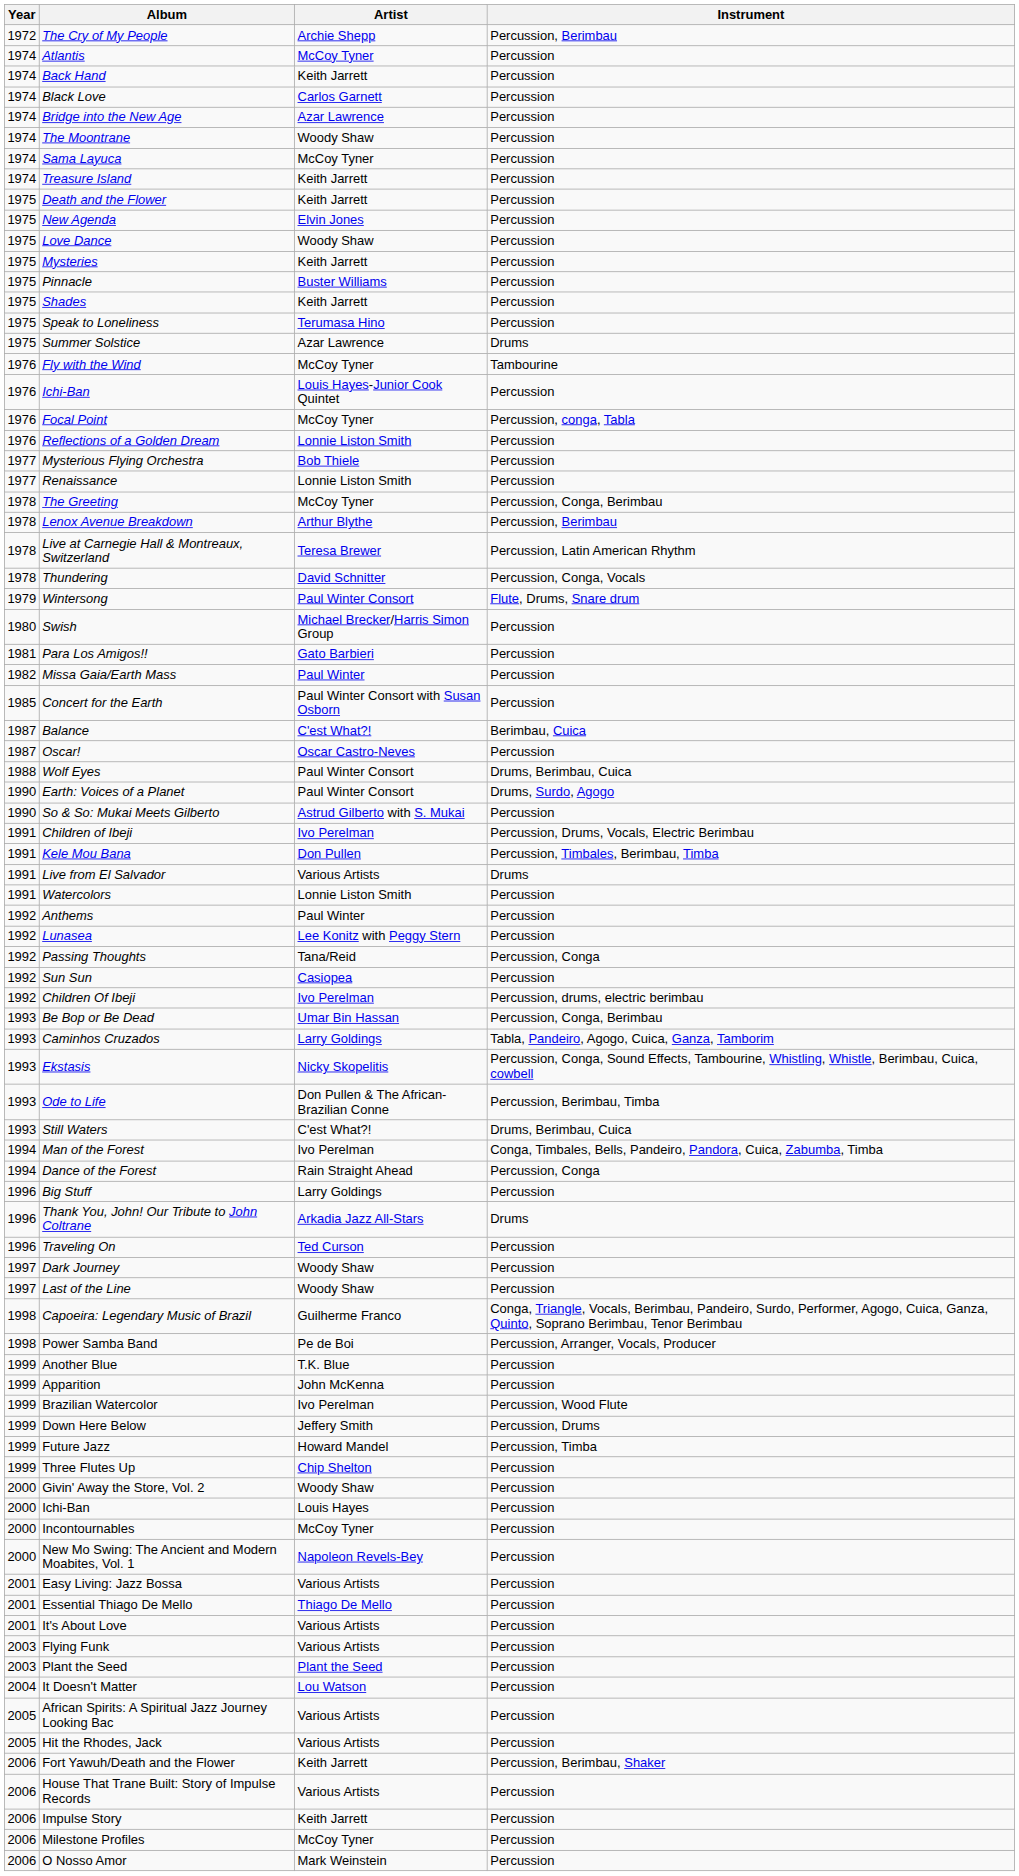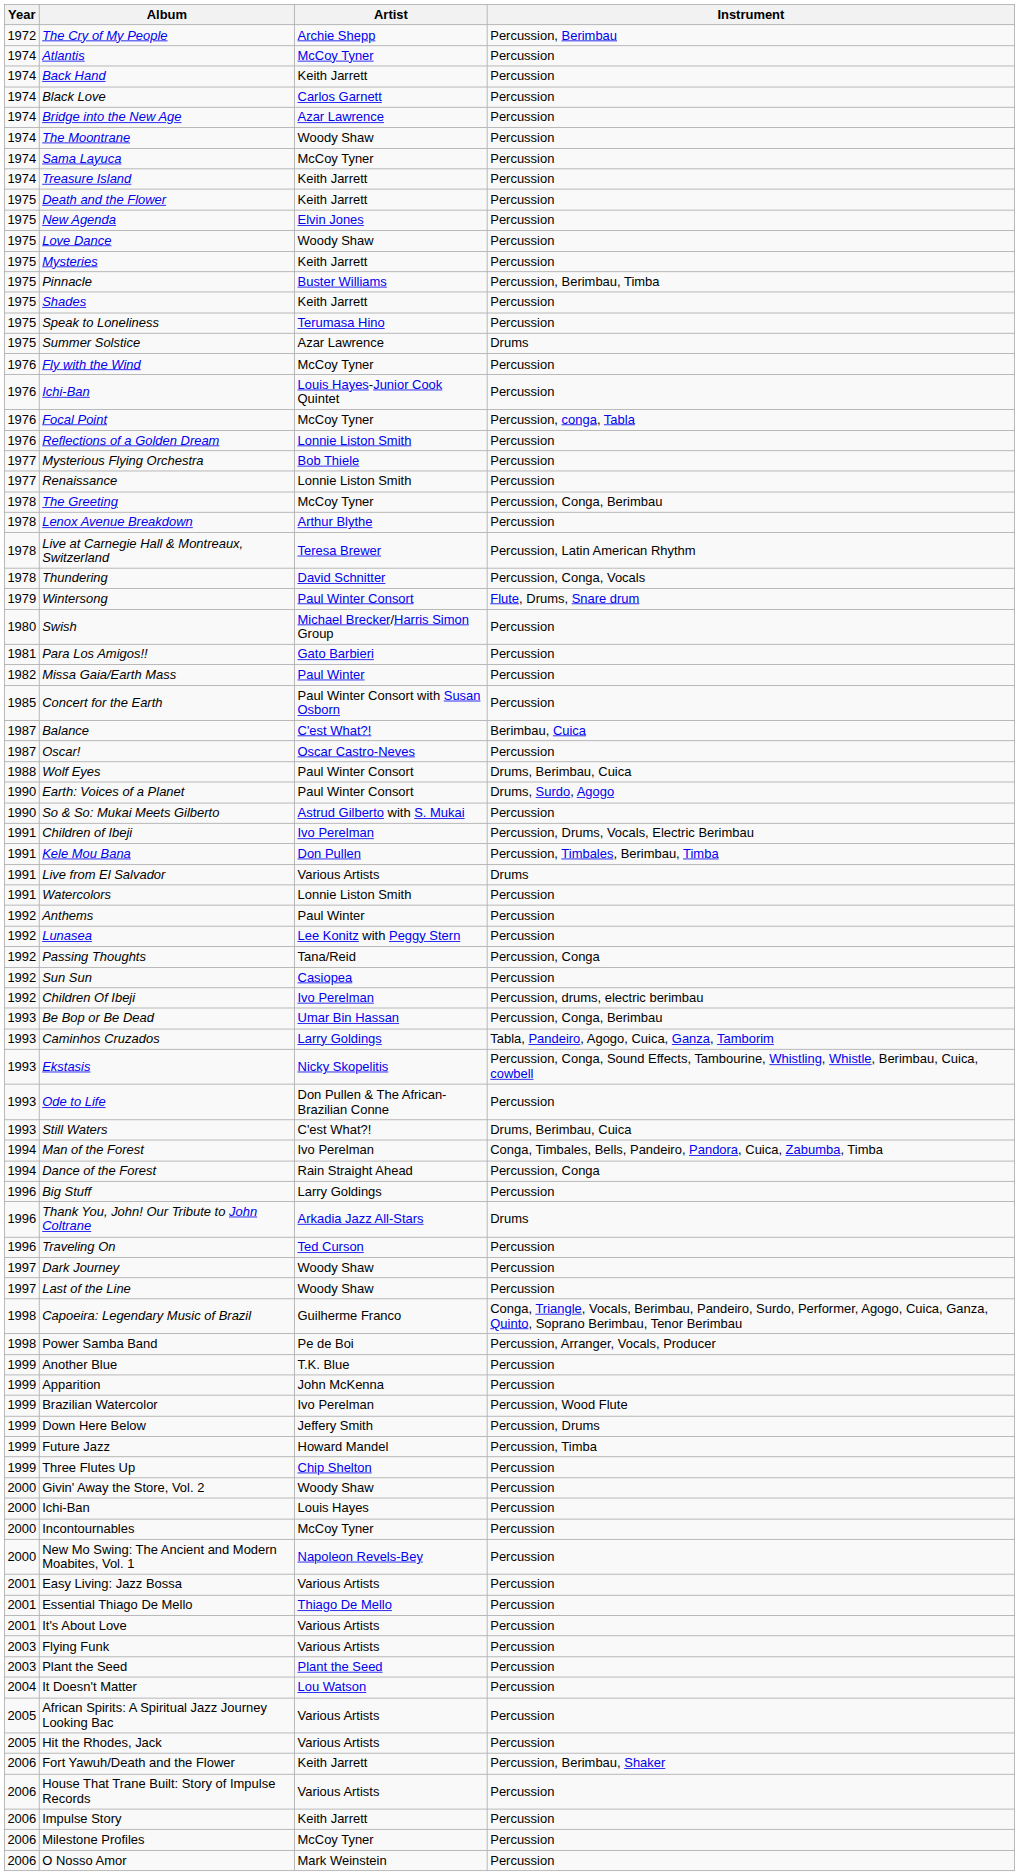 <table class="wikitable">
 <tr>
 <th>Year</th>
 <th>Album</th>
 <th>Artist</th>
 <th>Instrument</th>
 </tr>
 <tr>
 <td>1972</td>
 <td><em><a href='#'>The Cry of My People</a></em></td>
 <td><a href='#'>Archie Shepp</a></td>
 <td>Percussion, <a href='#'>Berimbau</a></td>
 </tr>
 <tr>
 <td>1974</td>
 <td><em><a href='#'>Atlantis</a></em></td>
 <td><a href='#'>McCoy Tyner</a></td>
 <td>Percussion</td>
 </tr>
 <tr>
 <td>1974</td>
 <td><em><a href='#'>Back Hand</a></em></td>
 <td>Keith Jarrett</td>
 <td>Percussion</td>
 </tr>
 <tr>
 <td>1974</td>
 <td><em>Black Love</em></td>
 <td><a href='#'>Carlos Garnett</a></td>
 <td>Percussion</td>
 </tr>
 <tr>
 <td>1974</td>
 <td><em><a href='#'>Bridge into the New Age</a></em></td>
 <td><a href='#'>Azar Lawrence</a></td>
 <td>Percussion</td>
 </tr>
 <tr>
 <td>1974</td>
 <td><em><a href='#'>The Moontrane</a></em></td>
 <td>Woody Shaw</td>
 <td>Percussion</td>
 </tr>
 <tr>
 <td>1974</td>
 <td><em><a href='#'>Sama Layuca</a></em></td>
 <td>McCoy Tyner</td>
 <td>Percussion</td>
 </tr>
 <tr>
 <td>1974</td>
 <td><em><a href='#'>Treasure Island</a></em></td>
 <td>Keith Jarrett</td>
 <td>Percussion</td>
 </tr>
 <tr>
 <td>1975</td>
 <td><em><a href='#'>Death and the Flower</a></em></td>
 <td>Keith Jarrett</td>
 <td>Percussion</td>
 </tr>
 <tr>
 <td>1975</td>
 <td><em><a href='#'>New Agenda</a></em></td>
 <td><a href='#'>Elvin Jones</a></td>
 <td>Percussion</td>
 </tr>
 <tr>
 <td>1975</td>
 <td><em><a href='#'>Love Dance</a></em></td>
 <td>Woody Shaw</td>
 <td>Percussion</td>
 </tr>
 <tr>
 <td>1975</td>
 <td><em><a href='#'>Mysteries</a></em></td>
 <td>Keith Jarrett</td>
 <td>Percussion</td>
 </tr>
 <tr>
 <td>1975</td>
 <td><em>Pinnacle</em></td>
 <td><a href='#'>Buster Williams</a></td>
-<td>Percussion</td>
+<td>Percussion, Berimbau, Timba</td>
 </tr>
 <tr>
 <td>1975</td>
 <td><em><a href='#'>Shades</a></em></td>
 <td>Keith Jarrett</td>
 <td>Percussion</td>
 </tr>
 <tr>
 <td>1975</td>
 <td><em>Speak to Loneliness</em></td>
 <td><a href='#'>Terumasa Hino</a></td>
 <td>Percussion</td>
 </tr>
 <tr>
 <td>1975</td>
 <td><em>Summer Solstice</em></td>
 <td>Azar Lawrence</td>
 <td>Drums</td>
 </tr>
 <tr>
 <td>1976</td>
 <td><em><a href='#'>Fly with the Wind</a></em></td>
 <td>McCoy Tyner</td>
-<td>Tambourine</td>
+<td>Percussion</td>
 </tr>
 <tr>
 <td>1976</td>
 <td><em><a href='#'>Ichi-Ban</a></em></td>
 <td><a href='#'>Louis Hayes</a>-<a href='#'>Junior Cook</a> Quintet</td>
 <td>Percussion</td>
 </tr>
 <tr>
 <td>1976</td>
 <td><em><a href='#'>Focal Point</a></em></td>
 <td>McCoy Tyner</td>
 <td>Percussion, <a href='#'>conga</a>, <a href='#'>Tabla</a></td>
 </tr>
 <tr>
 <td>1976</td>
 <td><em><a href='#'>Reflections of a Golden Dream</a></em></td>
 <td><a href='#'>Lonnie Liston Smith</a></td>
 <td>Percussion</td>
 </tr>
 <tr>
 <td>1977</td>
 <td><em>Mysterious Flying Orchestra</em></td>
 <td><a href='#'>Bob Thiele</a></td>
 <td>Percussion</td>
 </tr>
 <tr>
 <td>1977</td>
 <td><em>Renaissance</em></td>
 <td>Lonnie Liston Smith</td>
 <td>Percussion</td>
 </tr>
 <tr>
 <td>1978</td>
 <td><em><a href='#'>The Greeting</a></em></td>
 <td>McCoy Tyner</td>
 <td>Percussion, Conga, Berimbau</td>
 </tr>
 <tr>
 <td>1978</td>
 <td><em><a href='#'>Lenox Avenue Breakdown</a></em></td>
 <td><a href='#'>Arthur Blythe</a></td>
-<td>Percussion, <a href='#'>Berimbau</a></td>
+<td>Percussion</td>
 </tr>
 <tr>
 <td>1978</td>
 <td><em>Live at Carnegie Hall & Montreaux, Switzerland</em></td>
 <td><a href='#'>Teresa Brewer</a></td>
 <td>Percussion, Latin American Rhythm</td>
 </tr>
 <tr>
 <td>1978</td>
 <td><em>Thundering</em></td>
 <td><a href='#'>David Schnitter</a></td>
 <td>Percussion, Conga, Vocals</td>
 </tr>
 <tr>
 <td>1979</td>
 <td><em>Wintersong</em></td>
 <td><a href='#'>Paul Winter Consort</a></td>
 <td><a href='#'>Flute</a>, Drums, <a href='#'>Snare drum</a></td>
 </tr>
 <tr>
 <td>1980</td>
 <td><em>Swish</em></td>
 <td><a href='#'>Michael Brecker</a>/<a href='#'>Harris Simon</a> Group</td>
 <td>Percussion</td>
 </tr>
 <tr>
 <td>1981</td>
 <td><em>Para Los Amigos!!</em></td>
 <td><a href='#'>Gato Barbieri</a></td>
 <td>Percussion</td>
 </tr>
 <tr>
 <td>1982</td>
 <td><em>Missa Gaia/Earth Mass</em></td>
 <td><a href='#'>Paul Winter</a></td>
 <td>Percussion</td>
 </tr>
 <tr>
 <td>1985</td>
 <td><em>Concert for the Earth</em></td>
 <td>Paul Winter Consort with <a href='#'>Susan Osborn</a></td>
 <td>Percussion</td>
 </tr>
 <tr>
 <td>1987</td>
 <td><em>Balance</em></td>
 <td><a href='#'>C'est What?!</a></td>
 <td>Berimbau, <a href='#'>Cuica</a></td>
 </tr>
 <tr>
 <td>1987</td>
 <td><em>Oscar!</em></td>
 <td><a href='#'>Oscar Castro-Neves</a></td>
 <td>Percussion</td>
 </tr>
 <tr>
 <td>1988</td>
 <td><em>Wolf Eyes</em></td>
 <td>Paul Winter Consort</td>
 <td>Drums, Berimbau, Cuica</td>
 </tr>
 <tr>
 <td>1990</td>
 <td><em>Earth: Voices of a Planet</em></td>
 <td>Paul Winter Consort</td>
 <td>Drums, <a href='#'>Surdo</a>, <a href='#'>Agogo</a></td>
 </tr>
 <tr>
 <td>1990</td>
 <td><em>So & So: Mukai Meets Gilberto</em></td>
 <td><a href='#'>Astrud Gilberto</a> with <a href='#'>S. Mukai</a></td>
 <td>Percussion</td>
 </tr>
 <tr>
 <td>1991</td>
 <td><em>Children of Ibeji</em></td>
 <td><a href='#'>Ivo Perelman</a></td>
 <td>Percussion, Drums, Vocals, Electric Berimbau</td>
 </tr>
 <tr>
 <td>1991</td>
 <td><em><a href='#'>Kele Mou Bana</a></em></td>
 <td><a href='#'>Don Pullen</a></td>
 <td>Percussion, <a href='#'>Timbales</a>, Berimbau, <a href='#'>Timba</a></td>
 </tr>
 <tr>
 <td>1991</td>
 <td><em>Live from El Salvador</em></td>
 <td>Various Artists</td>
 <td>Drums</td>
 </tr>
 <tr>
 <td>1991</td>
 <td><em>Watercolors</em></td>
 <td>Lonnie Liston Smith</td>
 <td>Percussion</td>
 </tr>
 <tr>
 <td>1992</td>
 <td><em>Anthems</em></td>
 <td>Paul Winter</td>
 <td>Percussion</td>
 </tr>
 <tr>
 <td>1992</td>
 <td><em><a href='#'>Lunasea</a></em></td>
 <td><a href='#'>Lee Konitz</a> with <a href='#'>Peggy Stern</a></td>
 <td>Percussion</td>
 </tr>
 <tr>
 <td>1992</td>
 <td><em>Passing Thoughts</em></td>
 <td>Tana/Reid</td>
 <td>Percussion, Conga</td>
 </tr>
 <tr>
 <td>1992</td>
 <td><em>Sun Sun</em></td>
 <td><a href='#'>Casiopea</a></td>
 <td>Percussion</td>
 </tr>
 <tr>
 <td>1992</td>
 <td><em>Children Of Ibeji</em></td>
 <td><a href='#'>Ivo Perelman</a></td>
 <td>Percussion, drums, electric berimbau</td>
 </tr>
 <tr>
 <td>1993</td>
 <td><em>Be Bop or Be Dead</em></td>
 <td><a href='#'>Umar Bin Hassan</a></td>
 <td>Percussion, Conga, Berimbau</td>
 </tr>
 <tr>
 <td>1993</td>
 <td><em>Caminhos Cruzados</em></td>
 <td><a href='#'>Larry Goldings</a></td>
 <td>Tabla, <a href='#'>Pandeiro</a>, Agogo, Cuica, <a href='#'>Ganza</a>, <a href='#'>Tamborim</a></td>
 </tr>
 <tr>
 <td>1993</td>
 <td><em><a href='#'>Ekstasis</a></em></td>
 <td><a href='#'>Nicky Skopelitis</a></td>
 <td>Percussion, Conga, Sound Effects, Tambourine, <a href='#'>Whistling</a>, <a href='#'>Whistle</a>, Berimbau, Cuica, <a href='#'>cowbell</a></td>
 </tr>
 <tr>
 <td>1993</td>
 <td><em><a href='#'>Ode to Life</a></em></td>
 <td>Don Pullen & The African-Brazilian Conne</td>
-<td>Percussion, Berimbau, Timba</td>
+<td>Percussion</td>
 </tr>
 <tr>
 <td>1993</td>
 <td><em>Still Waters</em></td>
 <td>C'est What?!</td>
 <td>Drums, Berimbau, Cuica</td>
 </tr>
 <tr>
 <td>1994</td>
 <td><em>Man of the Forest</em></td>
 <td>Ivo Perelman</td>
 <td>Conga, Timbales, Bells, Pandeiro, <a href='#'>Pandora</a>, Cuica, <a href='#'>Zabumba</a>, Timba</td>
 </tr>
 <tr>
 <td>1994</td>
 <td><em>Dance of the Forest</em></td>
 <td>Rain Straight Ahead</td>
 <td>Percussion, Conga</td>
 </tr>
 <tr>
 <td>1996</td>
 <td><em>Big Stuff</em></td>
 <td>Larry Goldings</td>
 <td>Percussion</td>
 </tr>
 <tr>
 <td>1996</td>
 <td><em>Thank You, John! Our Tribute to <a href='#'>John Coltrane</a></em></td>
 <td><a href='#'>Arkadia Jazz All-Stars</a></td>
 <td>Drums</td>
 </tr>
 <tr>
 <td>1996</td>
 <td><em>Traveling On</em></td>
 <td><a href='#'>Ted Curson</a></td>
 <td>Percussion</td>
 </tr>
 <tr>
 <td>1997</td>
 <td><em>Dark Journey</em></td>
 <td>Woody Shaw</td>
 <td>Percussion</td>
 </tr>
 <tr>
 <td>1997</td>
 <td><em>Last of the Line</em></td>
 <td>Woody Shaw</td>
 <td>Percussion</td>
 </tr>
 <tr>
 <td>1998</td>
 <td><em>Capoeira: Legendary Music of Brazil</em></td>
 <td>Guilherme Franco</td>
 <td>Conga, <a href='#'>Triangle</a>, Vocals, Berimbau, Pandeiro, Surdo, Performer, Agogo, Cuica, Ganza, <a href='#'>Quinto</a>, Soprano Berimbau, Tenor Berimbau</td>
 </tr>
 <tr>
 <td>1998</td>
 <td>Power Samba Band</td>
 <td>Pe de Boi</td>
 <td>Percussion, Arranger, Vocals, Producer</td>
 </tr>
 <tr>
 <td>1999</td>
 <td>Another Blue</td>
 <td>T.K. Blue</td>
 <td>Percussion</td>
 </tr>
 <tr>
 <td>1999</td>
 <td>Apparition</td>
 <td>John McKenna</td>
 <td>Percussion</td>
 </tr>
 <tr>
 <td>1999</td>
 <td>Brazilian Watercolor</td>
 <td>Ivo Perelman</td>
 <td>Percussion, Wood Flute</td>
 </tr>
 <tr>
 <td>1999</td>
 <td>Down Here Below</td>
 <td>Jeffery Smith</td>
 <td>Percussion, Drums</td>
 </tr>
 <tr>
 <td>1999</td>
 <td>Future Jazz</td>
 <td>Howard Mandel</td>
 <td>Percussion, Timba</td>
 </tr>
 <tr>
 <td>1999</td>
 <td>Three Flutes Up</td>
 <td><a href='#'>Chip Shelton</a></td>
 <td>Percussion</td>
 </tr>
 <tr>
 <td>2000</td>
 <td>Givin' Away the Store, Vol. 2</td>
 <td>Woody Shaw</td>
 <td>Percussion</td>
 </tr>
 <tr>
 <td>2000</td>
 <td>Ichi-Ban</td>
 <td>Louis Hayes</td>
 <td>Percussion</td>
 </tr>
 <tr>
 <td>2000</td>
 <td>Incontournables</td>
 <td>McCoy Tyner</td>
 <td>Percussion</td>
 </tr>
 <tr>
 <td>2000</td>
 <td>New Mo Swing: The Ancient and Modern Moabites, Vol. 1</td>
 <td><a href='#'>Napoleon Revels-Bey</a></td>
 <td>Percussion</td>
 </tr>
 <tr>
 <td>2001</td>
 <td>Easy Living: Jazz Bossa</td>
 <td>Various Artists</td>
 <td>Percussion</td>
 </tr>
 <tr>
 <td>2001</td>
 <td>Essential Thiago De Mello</td>
 <td><a href='#'>Thiago De Mello</a></td>
 <td>Percussion</td>
 </tr>
 <tr>
 <td>2001</td>
 <td>It's About Love</td>
 <td>Various Artists</td>
 <td>Percussion</td>
 </tr>
 <tr>
 <td>2003</td>
 <td>Flying Funk</td>
 <td>Various Artists</td>
 <td>Percussion</td>
 </tr>
 <tr>
 <td>2003</td>
 <td>Plant the Seed</td>
 <td><a href='#'>Plant the Seed</a></td>
 <td>Percussion</td>
 </tr>
 <tr>
 <td>2004</td>
 <td>It Doesn't Matter</td>
 <td><a href='#'>Lou Watson</a></td>
 <td>Percussion</td>
 </tr>
 <tr>
 <td>2005</td>
 <td>African Spirits: A Spiritual Jazz Journey Looking Bac</td>
 <td>Various Artists</td>
 <td>Percussion</td>
 </tr>
 <tr>
 <td>2005</td>
 <td>Hit the Rhodes, Jack</td>
 <td>Various Artists</td>
 <td>Percussion</td>
 </tr>
 <tr>
 <td>2006</td>
 <td>Fort Yawuh/Death and the Flower</td>
 <td>Keith Jarrett</td>
 <td>Percussion, Berimbau, <a href='#'>Shaker</a></td>
 </tr>
 <tr>
 <td>2006</td>
 <td>House That Trane Built: Story of Impulse Records</td>
 <td>Various Artists</td>
 <td>Percussion</td>
 </tr>
 <tr>
 <td>2006</td>
 <td>Impulse Story</td>
 <td>Keith Jarrett</td>
 <td>Percussion</td>
 </tr>
 <tr>
 <td>2006</td>
 <td>Milestone Profiles</td>
 <td>McCoy Tyner</td>
 <td>Percussion</td>
 </tr>
 <tr>
 <td>2006</td>
 <td>O Nosso Amor</td>
 <td>Mark Weinstein</td>
 <td>Percussion</td>
 </tr>
 </table>
